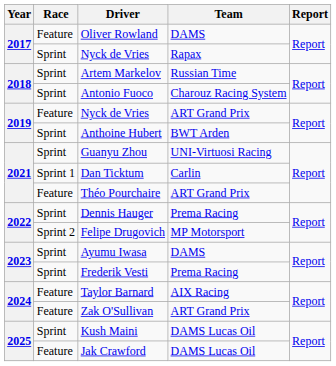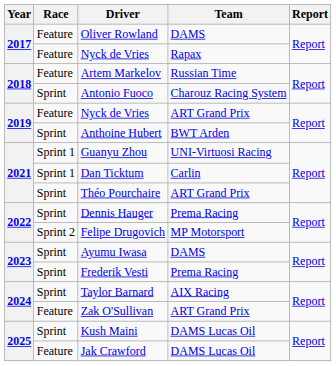 <table class="wikitable" style="font-size: 95%;">
 <tr>
 <th>Year</th>
 <th>Race</th>
 <th>Driver</th>
 <th>Team</th>
 <th>Report</th>
 </tr>
 <tr>
 <th rowspan=2><a href='#'>2017</a></th>
 <td>Feature</td>
 <td> <a href='#'>Oliver Rowland</a></td>
 <td><a href='#'>DAMS</a></td>
 <td rowspan=2><a href='#'>Report</a></td>
 </tr>
 <tr>
-<td>Sprint</td>
+<td>Feature</td>
 <td> <a href='#'>Nyck de Vries</a></td>
 <td><a href='#'>Rapax</a></td>
 </tr>
 <tr>
 <th rowspan=2><a href='#'>2018</a></th>
-<td>Sprint</td>
+<td>Feature</td>
 <td> <a href='#'>Artem Markelov</a></td>
 <td><a href='#'>Russian Time</a></td>
 <td rowspan=2><a href='#'>Report</a></td>
 </tr>
 <tr>
 <td>Sprint</td>
 <td> <a href='#'>Antonio Fuoco</a></td>
 <td><a href='#'>Charouz Racing System</a></td>
 </tr>
 <tr>
 <th rowspan=2><a href='#'>2019</a></th>
 <td>Feature</td>
 <td> <a href='#'>Nyck de Vries</a></td>
 <td><a href='#'>ART Grand Prix</a></td>
 <td rowspan=2><a href='#'>Report</a></td>
 </tr>
 <tr>
 <td>Sprint</td>
 <td> <a href='#'>Anthoine Hubert</a></td>
 <td><a href='#'>BWT Arden</a></td>
 </tr>
 <tr>
 <th rowspan=3><a href='#'>2021</a></th>
-<td>Sprint</td>
+<td>Sprint 1</td>
 <td> <a href='#'>Guanyu Zhou</a></td>
 <td><a href='#'>UNI-Virtuosi Racing</a></td>
 <td rowspan=3><a href='#'>Report</a></td>
 </tr>
 <tr>
 <td>Sprint 1</td>
 <td> <a href='#'>Dan Ticktum</a></td>
 <td><a href='#'>Carlin</a></td>
 </tr>
 <tr>
-<td>Feature</td>
+<td>Sprint</td>
 <td> <a href='#'>Théo Pourchaire</a></td>
 <td><a href='#'>ART Grand Prix</a></td>
 </tr>
 <tr>
 <th rowspan=2><a href='#'>2022</a></th>
 <td>Sprint</td>
 <td> <a href='#'>Dennis Hauger</a></td>
 <td><a href='#'>Prema Racing</a></td>
 <td rowspan=2><a href='#'>Report</a></td>
 </tr>
 <tr>
 <td>Sprint 2</td>
 <td> <a href='#'>Felipe Drugovich</a></td>
 <td><a href='#'>MP Motorsport</a></td>
 </tr>
 <tr>
 <th rowspan=2><a href='#'>2023</a></th>
 <td>Sprint</td>
 <td> <a href='#'>Ayumu Iwasa</a></td>
 <td><a href='#'>DAMS</a></td>
 <td rowspan=2><a href='#'>Report</a></td>
 </tr>
 <tr>
 <td>Sprint</td>
 <td> <a href='#'>Frederik Vesti</a></td>
 <td><a href='#'>Prema Racing</a></td>
 </tr>
 <tr>
 <th rowspan=2><a href='#'>2024</a></th>
-<td>Feature</td>
+<td>Sprint</td>
 <td> <a href='#'>Taylor Barnard</a></td>
 <td><a href='#'>AIX Racing</a></td>
 <td rowspan=2><a href='#'>Report</a></td>
 </tr>
 <tr>
 <td>Feature</td>
 <td> <a href='#'>Zak O'Sullivan</a></td>
 <td><a href='#'>ART Grand Prix</a></td>
 </tr>
 <tr>
 <th rowspan="2"><a href='#'>2025</a></th>
 <td>Sprint</td>
 <td> <a href='#'>Kush Maini</a></td>
 <td><a href='#'>DAMS Lucas Oil</a></td>
 <td rowspan="2"><a href='#'>Report</a></td>
 </tr>
 <tr>
 <td>Feature</td>
 <td> <a href='#'>Jak Crawford</a></td>
 <td><a href='#'>DAMS Lucas Oil</a></td>
 </tr>
 </table>
